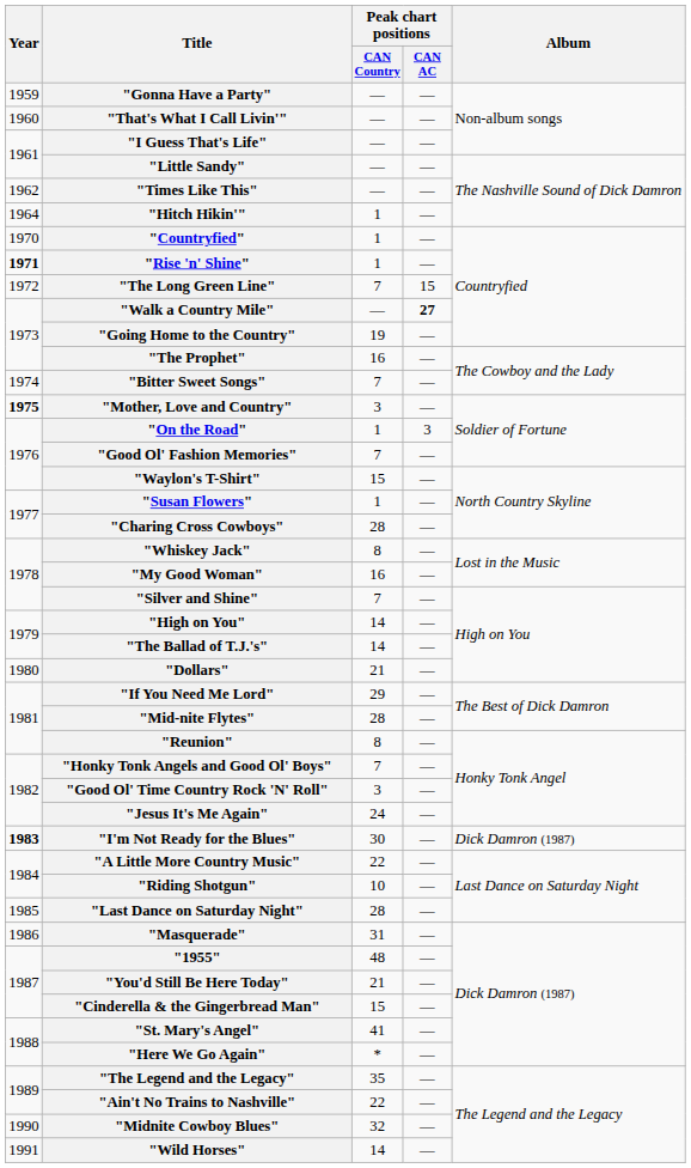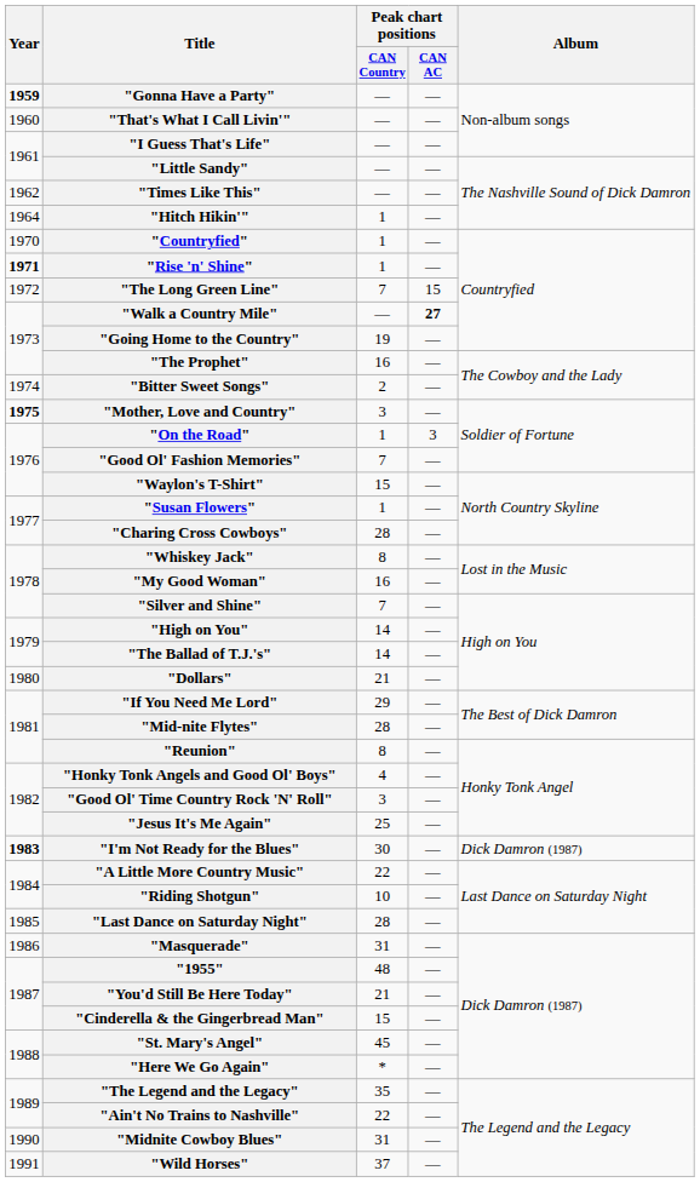 <table class="wikitable plainrowheaders" style=text-align:center;>
 <tr>
 <th scope="col" rowspan="2">Year</th>
 <th scope="col" rowspan="2" style="width:20em;">Title</th>
 <th scope="col" colspan="2">Peak chart<br>positions</th>
 <th scope="col" rowspan="2">Album</th>
 </tr>
 <tr style="font-size:smaller;">
 <th width="45"><a href='#'>CAN Country</a></th>
 <th width="45"><a href='#'>CAN AC</a></th>
 </tr>
 <tr>
-<td>1959</td>
+<td><strong>1959</strong></td>
 <th scope="row">"Gonna Have a Party"</th>
 <td>—</td>
 <td>—</td>
 <td align="left" rowspan="3">Non-album songs</td>
 </tr>
 <tr>
 <td>1960</td>
 <th scope="row">"That's What I Call Livin'"</th>
 <td>—</td>
 <td>—</td>
 </tr>
 <tr>
 <td rowspan="2">1961</td>
 <th scope="row">"I Guess That's Life"</th>
 <td>—</td>
 <td>—</td>
 </tr>
 <tr>
 <th scope="row">"Little Sandy"</th>
 <td>—</td>
 <td>—</td>
 <td align="left" rowspan="3"><em>The Nashville Sound of Dick Damron</em></td>
 </tr>
 <tr>
 <td>1962</td>
 <th scope="row">"Times Like This"</th>
 <td>—</td>
 <td>—</td>
 </tr>
 <tr>
 <td>1964</td>
 <th scope="row">"Hitch Hikin'"</th>
 <td>1</td>
 <td>—</td>
 </tr>
 <tr>
 <td>1970</td>
 <th scope="row">"<a href='#'>Countryfied</a>"</th>
 <td>1</td>
 <td>—</td>
 <td align="left" rowspan="5"><em>Countryfied</em></td>
 </tr>
 <tr>
 <td><strong>1971</strong></td>
 <th scope="row">"<a href='#'>Rise 'n' Shine</a>"</th>
 <td>1</td>
 <td>—</td>
 </tr>
 <tr>
 <td>1972</td>
 <th scope="row">"The Long Green Line"</th>
 <td>7</td>
 <td>15</td>
 </tr>
 <tr>
 <td rowspan="3">1973</td>
 <th scope="row">"Walk a Country Mile"</th>
 <td>—</td>
 <td><strong>27</strong></td>
 </tr>
 <tr>
 <th scope="row">"Going Home to the Country"</th>
 <td>19</td>
 <td>—</td>
 </tr>
 <tr>
 <th scope="row">"The Prophet"</th>
 <td>16</td>
 <td>—</td>
 <td align="left" rowspan="2"><em>The Cowboy and the Lady</em></td>
 </tr>
 <tr>
 <td>1974</td>
 <th scope="row">"Bitter Sweet Songs"</th>
-<td>7</td>
+<td>2</td>
 <td>—</td>
 </tr>
 <tr>
 <td><strong>1975</strong></td>
 <th scope="row">"Mother, Love and Country"</th>
 <td>3</td>
 <td>—</td>
 <td align="left" rowspan="3"><em>Soldier of Fortune</em></td>
 </tr>
 <tr>
 <td rowspan="3">1976</td>
 <th scope="row">"<a href='#'>On the Road</a>"</th>
 <td>1</td>
 <td>3</td>
 </tr>
 <tr>
 <th scope="row">"Good Ol' Fashion Memories"</th>
 <td>7</td>
 <td>—</td>
 </tr>
 <tr>
 <th scope="row">"Waylon's T-Shirt"</th>
 <td>15</td>
 <td>—</td>
 <td align="left" rowspan="3"><em>North Country Skyline</em></td>
 </tr>
 <tr>
 <td rowspan="2">1977</td>
 <th scope="row">"<a href='#'>Susan Flowers</a>"</th>
 <td>1</td>
 <td>—</td>
 </tr>
 <tr>
 <th scope="row">"Charing Cross Cowboys"</th>
 <td>28</td>
 <td>—</td>
 </tr>
 <tr>
 <td rowspan="3">1978</td>
 <th scope="row">"Whiskey Jack"</th>
 <td>8</td>
 <td>—</td>
 <td align="left" rowspan="2"><em>Lost in the Music</em></td>
 </tr>
 <tr>
 <th scope="row">"My Good Woman"</th>
 <td>16</td>
 <td>—</td>
 </tr>
 <tr>
 <th scope="row">"Silver and Shine"</th>
 <td>7</td>
 <td>—</td>
 <td align="left" rowspan="4"><em>High on You</em></td>
 </tr>
 <tr>
 <td rowspan="2">1979</td>
 <th scope="row">"High on You"</th>
 <td>14</td>
 <td>—</td>
 </tr>
 <tr>
 <th scope="row">"The Ballad of T.J.'s"</th>
 <td>14</td>
 <td>—</td>
 </tr>
 <tr>
 <td>1980</td>
 <th scope="row">"Dollars"</th>
 <td>21</td>
 <td>—</td>
 </tr>
 <tr>
 <td rowspan="3">1981</td>
 <th scope="row">"If You Need Me Lord"</th>
 <td>29</td>
 <td>—</td>
 <td align="left" rowspan="2"><em>The Best of Dick Damron</em></td>
 </tr>
 <tr>
 <th scope="row">"Mid-nite Flytes"</th>
 <td>28</td>
 <td>—</td>
 </tr>
 <tr>
 <th scope="row">"Reunion"</th>
 <td>8</td>
 <td>—</td>
 <td align="left" rowspan="4"><em>Honky Tonk Angel</em></td>
 </tr>
 <tr>
 <td rowspan="3">1982</td>
 <th scope="row">"Honky Tonk Angels and Good Ol' Boys"</th>
-<td>7</td>
+<td>4</td>
 <td>—</td>
 </tr>
 <tr>
 <th scope="row">"Good Ol' Time Country Rock 'N' Roll"</th>
 <td>3</td>
 <td>—</td>
 </tr>
 <tr>
 <th scope="row">"Jesus It's Me Again"</th>
-<td>24</td>
+<td>25</td>
 <td>—</td>
 </tr>
 <tr>
 <td><strong>1983</strong></td>
 <th scope="row">"I'm Not Ready for the Blues"</th>
 <td>30</td>
 <td>—</td>
 <td align="left"><em>Dick Damron</em> <small>(1987)</small></td>
 </tr>
 <tr>
 <td rowspan="2">1984</td>
 <th scope="row">"A Little More Country Music"</th>
 <td>22</td>
 <td>—</td>
 <td align="left" rowspan="3"><em>Last Dance on Saturday Night</em></td>
 </tr>
 <tr>
 <th scope="row">"Riding Shotgun"</th>
 <td>10</td>
 <td>—</td>
 </tr>
 <tr>
 <td>1985</td>
 <th scope="row">"Last Dance on Saturday Night"</th>
 <td>28</td>
 <td>—</td>
 </tr>
 <tr>
 <td>1986</td>
 <th scope="row">"Masquerade"</th>
 <td>31</td>
 <td>—</td>
 <td align="left" rowspan="6"><em>Dick Damron</em> <small>(1987)</small></td>
 </tr>
 <tr>
 <td rowspan="3">1987</td>
 <th scope="row">"1955"</th>
 <td>48</td>
 <td>—</td>
 </tr>
 <tr>
 <th scope="row">"You'd Still Be Here Today"</th>
 <td>21</td>
 <td>—</td>
 </tr>
 <tr>
 <th scope="row">"Cinderella & the Gingerbread Man"</th>
 <td>15</td>
 <td>—</td>
 </tr>
 <tr>
 <td rowspan="2">1988</td>
 <th scope="row">"St. Mary's Angel"</th>
-<td>41</td>
+<td>45</td>
 <td>—</td>
 </tr>
 <tr>
 <th scope="row">"Here We Go Again"</th>
 <td>*</td>
 <td>—</td>
 </tr>
 <tr>
 <td rowspan="2">1989</td>
 <th scope="row">"The Legend and the Legacy"</th>
 <td>35</td>
 <td>—</td>
 <td align="left" rowspan="4"><em>The Legend and the Legacy</em></td>
 </tr>
 <tr>
 <th scope="row">"Ain't No Trains to Nashville"</th>
 <td>22</td>
 <td>—</td>
 </tr>
 <tr>
 <td>1990</td>
 <th scope="row">"Midnite Cowboy Blues"</th>
-<td>32</td>
+<td>31</td>
 <td>—</td>
 </tr>
 <tr>
 <td>1991</td>
 <th scope="row">"Wild Horses"</th>
-<td>14</td>
+<td>37</td>
 <td>—</td>
 </tr>
 </table>
